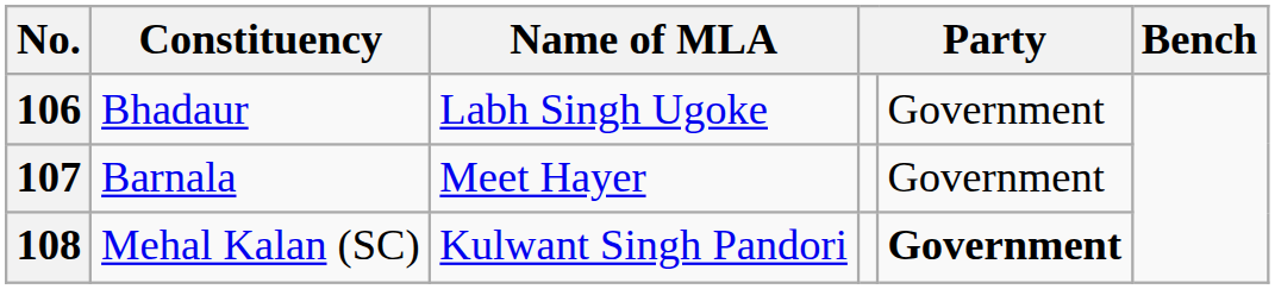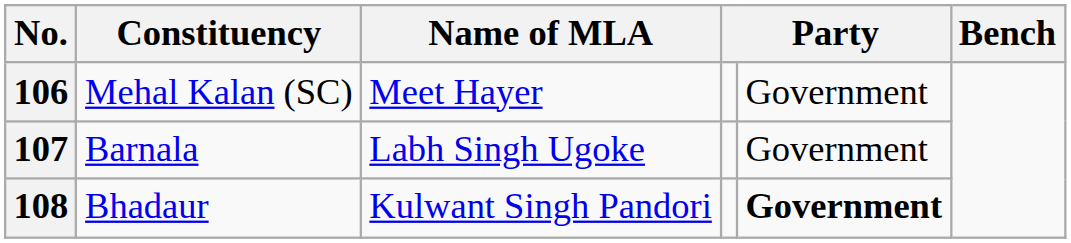 <table class="wikitable sortable">
 <tr>
 <th>No.</th>
 <th>Constituency</th>
 <th>Name of MLA</th>
 <th colspan="2">Party</th>
 <th>Bench</th>
 </tr>
 <tr>
 <th>106</th>
-<td><a href='#'>Bhadaur</a></td>
-<td><a href='#'>Labh Singh Ugoke</a></td>
+<td><a href='#'>Mehal Kalan</a> (SC)</td>
+<td><a href='#'>Meet Hayer</a></td>
 <td></td>
 <td>Government</td>
 </tr>
 <tr>
 <th>107</th>
 <td><a href='#'>Barnala</a></td>
-<td><a href='#'>Meet Hayer</a></td>
+<td><a href='#'>Labh Singh Ugoke</a></td>
 <td></td>
 <td>Government</td>
 </tr>
 <tr>
 <th>108</th>
-<td><a href='#'>Mehal Kalan</a> (SC)</td>
+<td><a href='#'>Bhadaur</a></td>
 <td><a href='#'>Kulwant Singh Pandori</a></td>
 <td></td>
 <td><strong>Government</strong></td>
 </tr>
 </table>
